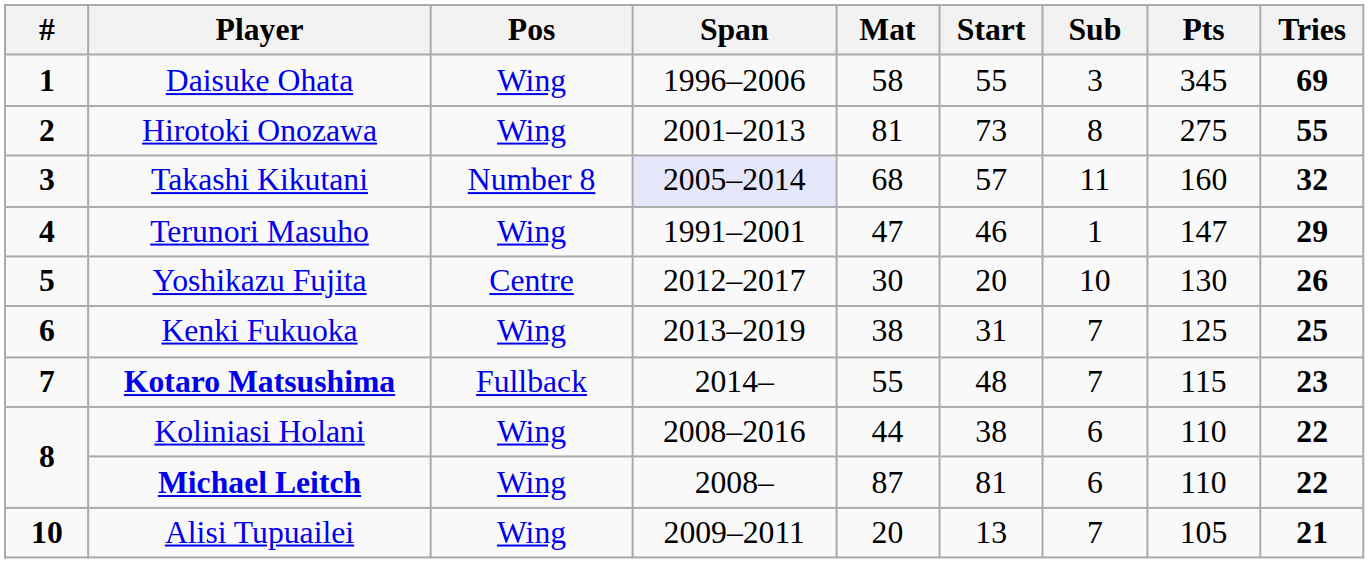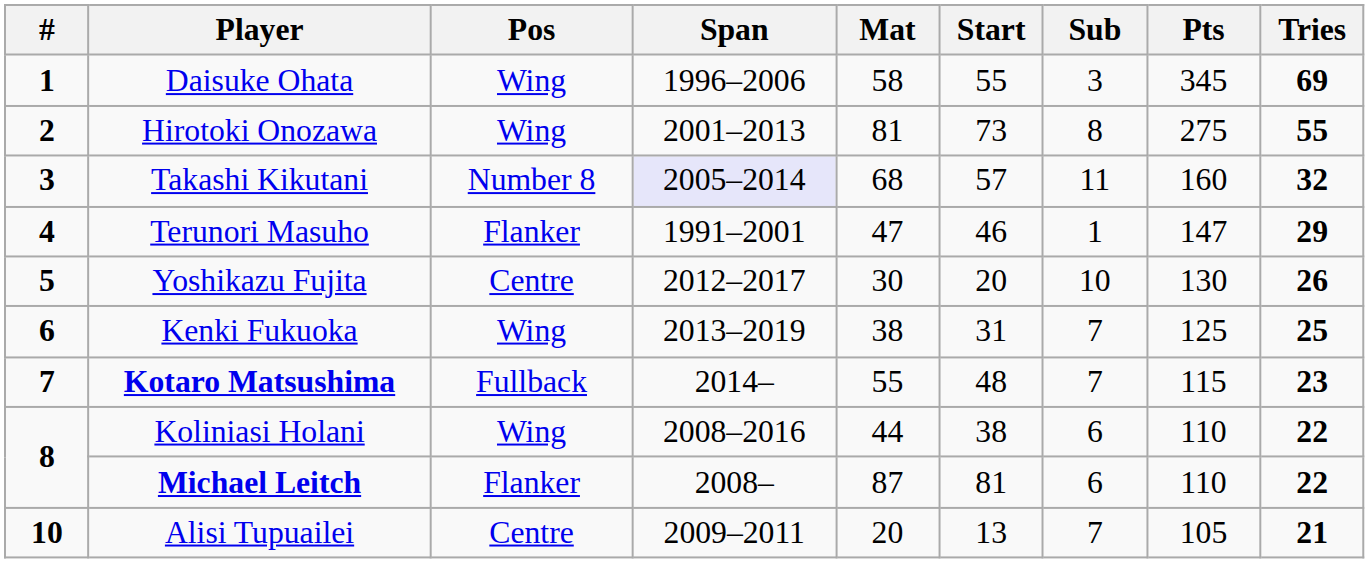 <table class="wikitable" style="font-size:100%; text-align:center;">
 <tr>
 <th style="width:35px;">#</th>
 <th style="width:165px;">Player</th>
 <th style="width:95px;">Pos</th>
 <th style="width:95px;">Span</th>
 <th style="width:45px;">Mat</th>
 <th style="width:45px;">Start</th>
 <th style="width:45px;">Sub</th>
 <th style="width:50px;">Pts</th>
 <th style="width:45px;">Tries</th>
 </tr>
 <tr>
 <td><strong>1</strong></td>
 <td><a href='#'>Daisuke Ohata</a></td>
 <td><a href='#'>Wing</a></td>
 <td>1996–2006</td>
 <td>58</td>
 <td>55</td>
 <td>3</td>
 <td>345</td>
 <td><strong>69</strong></td>
 </tr>
 <tr>
 <td><strong>2</strong></td>
 <td><a href='#'>Hirotoki Onozawa</a></td>
 <td><a href='#'>Wing</a></td>
 <td>2001–2013</td>
 <td>81</td>
 <td>73</td>
 <td>8</td>
 <td>275</td>
 <td><strong>55</strong></td>
 </tr>
 <tr>
 <td><strong>3</strong></td>
 <td><a href='#'>Takashi Kikutani</a></td>
 <td><a href='#'>Number 8</a></td>
 <td style="background: lavender;">2005–2014</td>
 <td>68</td>
 <td>57</td>
 <td>11</td>
 <td>160</td>
 <td><strong>32</strong></td>
 </tr>
 <tr>
 <td><strong>4</strong></td>
 <td><a href='#'>Terunori Masuho</a></td>
-<td><a href='#'>Wing</a></td>
+<td><a href='#'>Flanker</a></td>
 <td>1991–2001</td>
 <td>47</td>
 <td>46</td>
 <td>1</td>
 <td>147</td>
 <td><strong>29</strong></td>
 </tr>
 <tr>
 <td><strong>5</strong></td>
 <td><a href='#'>Yoshikazu Fujita</a></td>
 <td><a href='#'>Centre</a></td>
 <td>2012–2017</td>
 <td>30</td>
 <td>20</td>
 <td>10</td>
 <td>130</td>
 <td><strong>26</strong></td>
 </tr>
 <tr>
 <td><strong>6</strong></td>
 <td><a href='#'>Kenki Fukuoka</a></td>
 <td><a href='#'>Wing</a></td>
 <td>2013–2019</td>
 <td>38</td>
 <td>31</td>
 <td>7</td>
 <td>125</td>
 <td><strong>25</strong></td>
 </tr>
 <tr>
 <td><strong>7</strong></td>
 <td><strong><a href='#'>Kotaro Matsushima</a></strong></td>
 <td><a href='#'>Fullback</a></td>
 <td>2014–</td>
 <td>55</td>
 <td>48</td>
 <td>7</td>
 <td>115</td>
 <td><strong>23</strong></td>
 </tr>
 <tr>
 <td rowspan=2><strong>8</strong></td>
 <td><a href='#'>Koliniasi Holani</a></td>
 <td><a href='#'>Wing</a></td>
 <td>2008–2016</td>
 <td>44</td>
 <td>38</td>
 <td>6</td>
 <td>110</td>
 <td><strong>22</strong></td>
 </tr>
 <tr>
 <td><strong><a href='#'>Michael Leitch</a></strong></td>
-<td><a href='#'>Wing</a></td>
+<td><a href='#'>Flanker</a></td>
 <td>2008–</td>
 <td>87</td>
 <td>81</td>
 <td>6</td>
 <td>110</td>
 <td><strong>22</strong></td>
 </tr>
 <tr>
 <td><strong>10</strong></td>
 <td><a href='#'>Alisi Tupuailei</a></td>
-<td><a href='#'>Wing</a></td>
+<td><a href='#'>Centre</a></td>
 <td>2009–2011</td>
 <td>20</td>
 <td>13</td>
 <td>7</td>
 <td>105</td>
 <td><strong>21</strong></td>
 </tr>
 </table>
